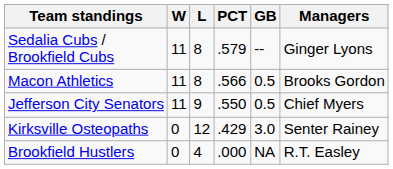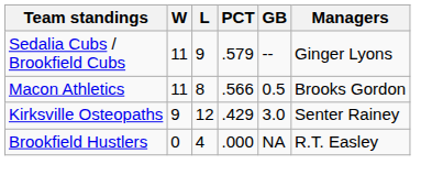 <table class="wikitable">
 <tr>
 <th>Team standings</th>
 <th>W</th>
 <th>L</th>
 <th>PCT</th>
 <th>GB</th>
 <th>Managers</th>
 </tr>
 <tr>
 <td><a href='#'>Sedalia Cubs</a> /<br> <a href='#'>Brookfield Cubs</a></td>
 <td>11</td>
-<td>8</td>
+<td>9</td>
 <td>.579</td>
 <td>--</td>
 <td>Ginger Lyons</td>
 </tr>
 <tr>
 <td><a href='#'>Macon Athletics</a></td>
 <td>11</td>
 <td>8</td>
 <td>.566</td>
 <td>0.5</td>
 <td>Brooks Gordon</td>
 </tr>
 <tr>
-<td><a href='#'>Jefferson City Senators</a></td>
-<td>11</td>
+<td><a href='#'>Kirksville Osteopaths</a></td>
 <td>9</td>
-<td>.550</td>
-<td>0.5</td>
-<td>Chief Myers</td>
-</tr>
-<tr>
-<td><a href='#'>Kirksville Osteopaths</a></td>
-<td>0</td>
 <td>12</td>
 <td>.429</td>
 <td>3.0</td>
 <td>Senter Rainey</td>
 </tr>
 <tr>
 <td><a href='#'>Brookfield Hustlers</a></td>
 <td>0</td>
 <td>4</td>
 <td>.000</td>
 <td>NA</td>
 <td>R.T. Easley</td>
 </tr>
 </table>
